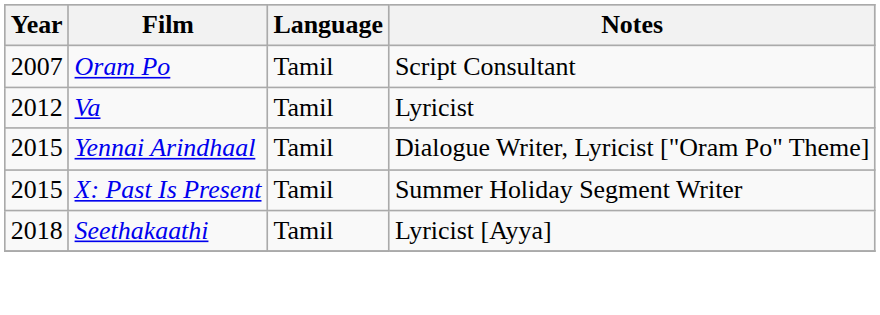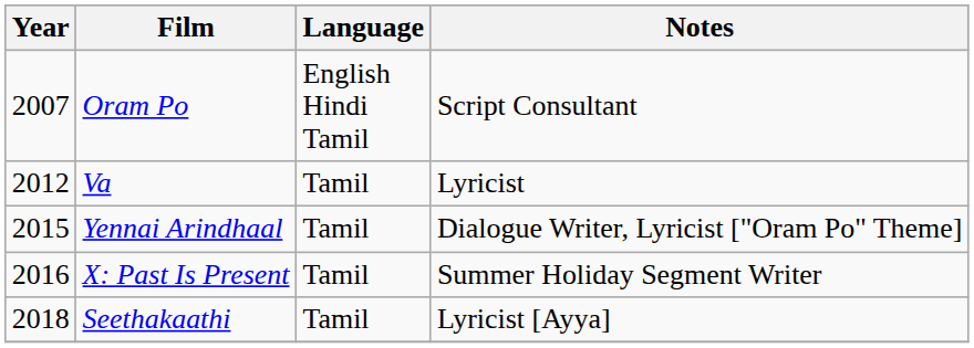 <table class="wikitable">
 <tr style="background:#ccc; text-align:center;">
 <th>Year</th>
 <th>Film</th>
 <th>Language</th>
 <th>Notes</th>
 </tr>
 <tr>
 <td>2007</td>
 <td><em><a href='#'>Oram Po</a></em></td>
-<td>Tamil</td>
+<td>English<br>Hindi<br>Tamil</td>
 <td>Script Consultant</td>
 </tr>
 <tr>
 <td>2012</td>
 <td><em><a href='#'>Va</a></em></td>
 <td>Tamil</td>
 <td>Lyricist</td>
 </tr>
 <tr>
 <td>2015</td>
 <td><em><a href='#'>Yennai Arindhaal</a></em></td>
 <td>Tamil</td>
 <td>Dialogue Writer, Lyricist ["Oram Po" Theme]</td>
 </tr>
 <tr>
-<td>2015</td>
+<td>2016</td>
 <td><em><a href='#'>X: Past Is Present</a></em></td>
 <td>Tamil</td>
 <td>Summer Holiday Segment Writer</td>
 </tr>
 <tr>
 <td>2018</td>
 <td><em><a href='#'>Seethakaathi</a></em></td>
 <td>Tamil</td>
 <td>Lyricist [Ayya]</td>
 </tr>
 <tr Thala 61>
 </tr>
 </table>
